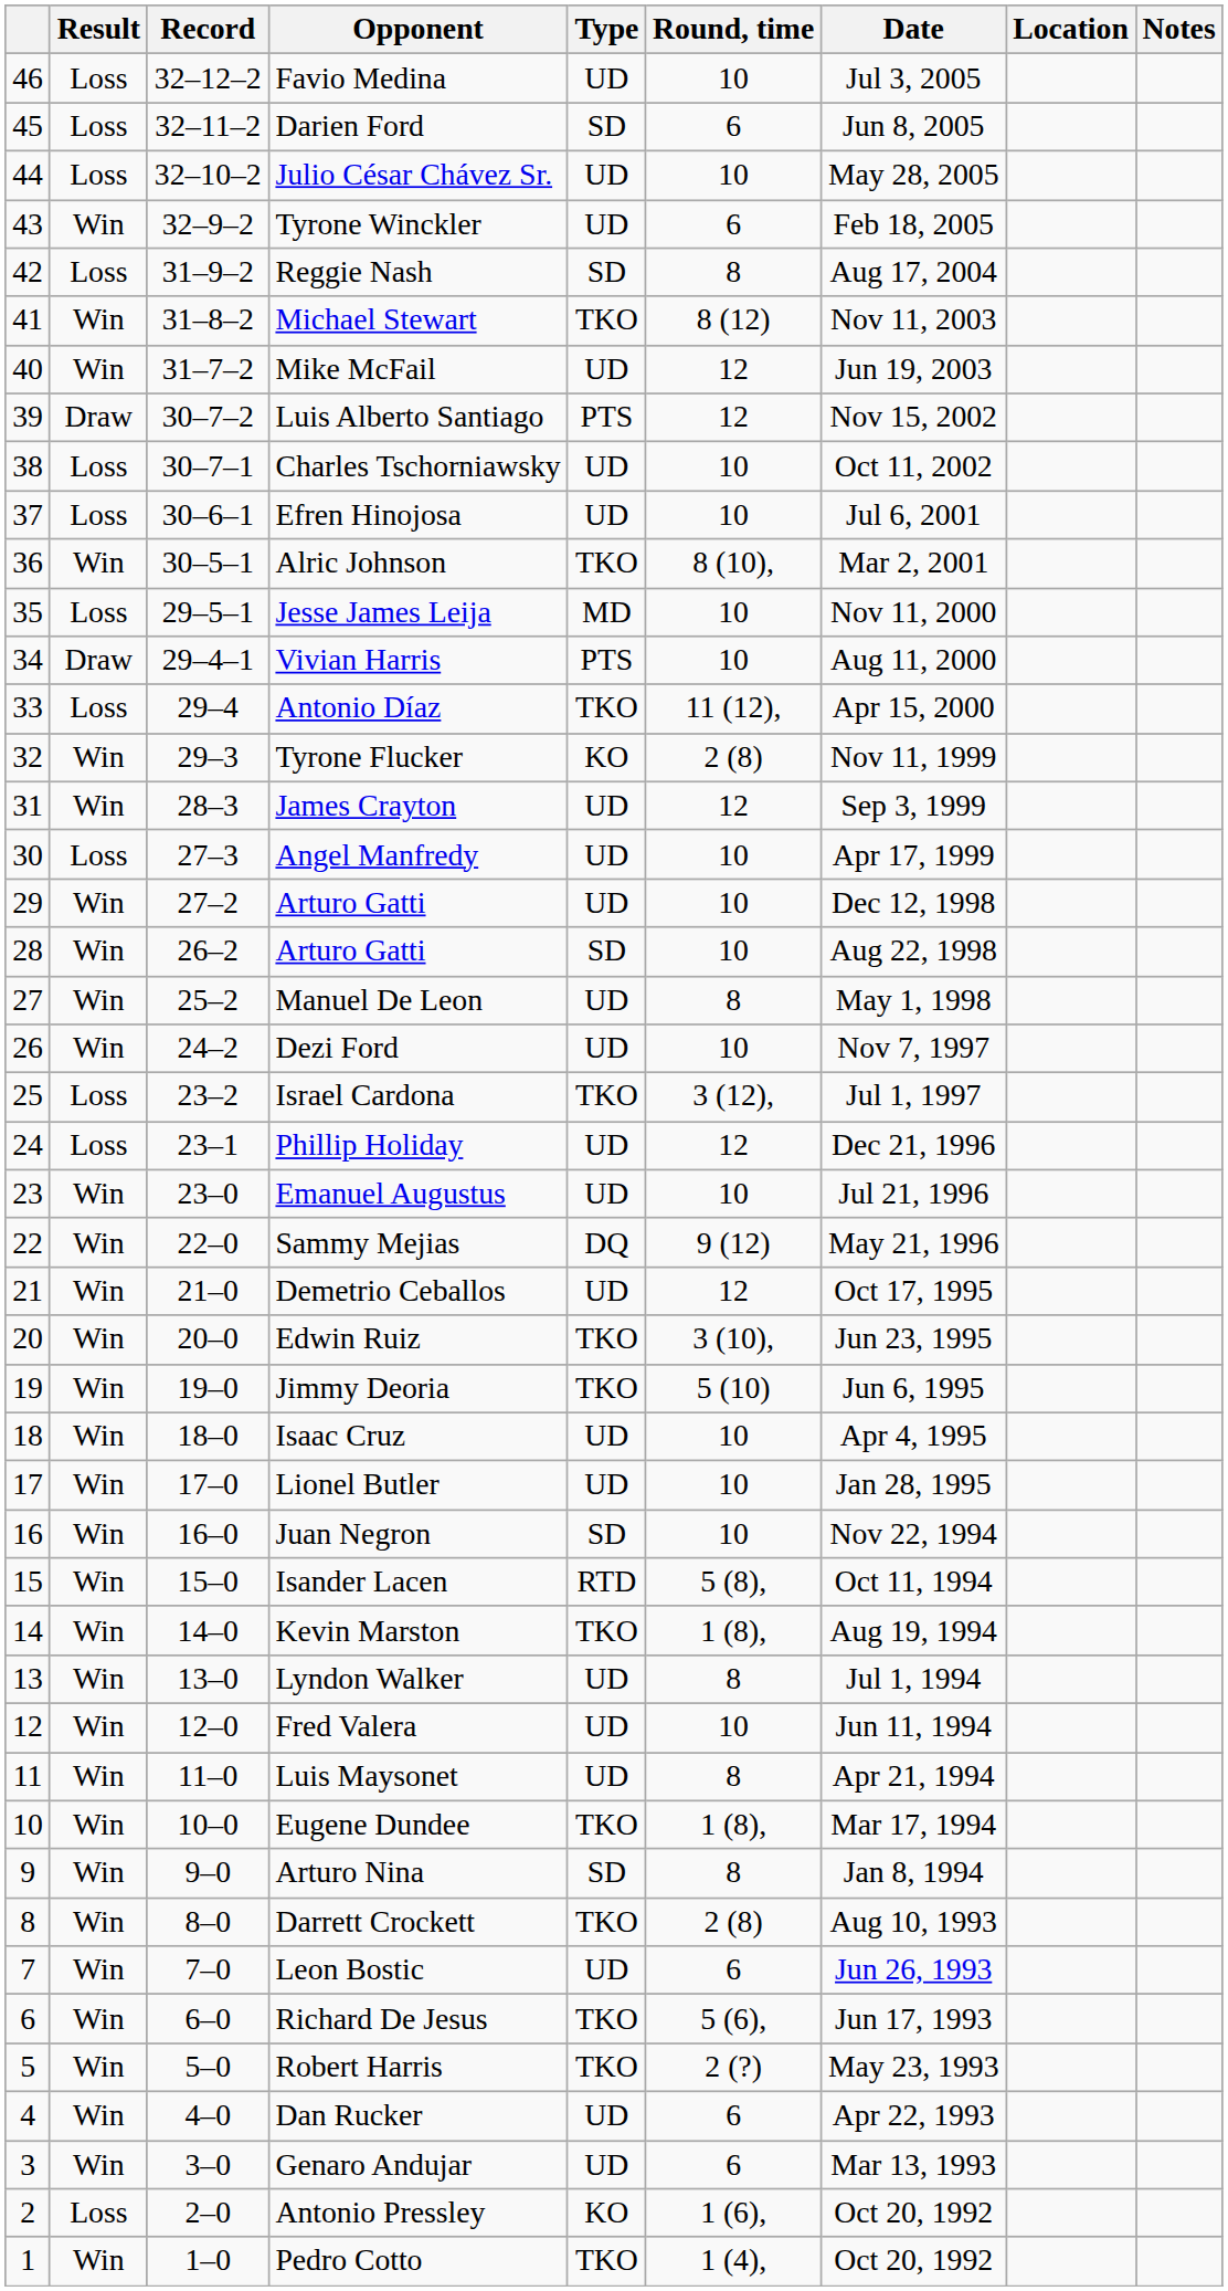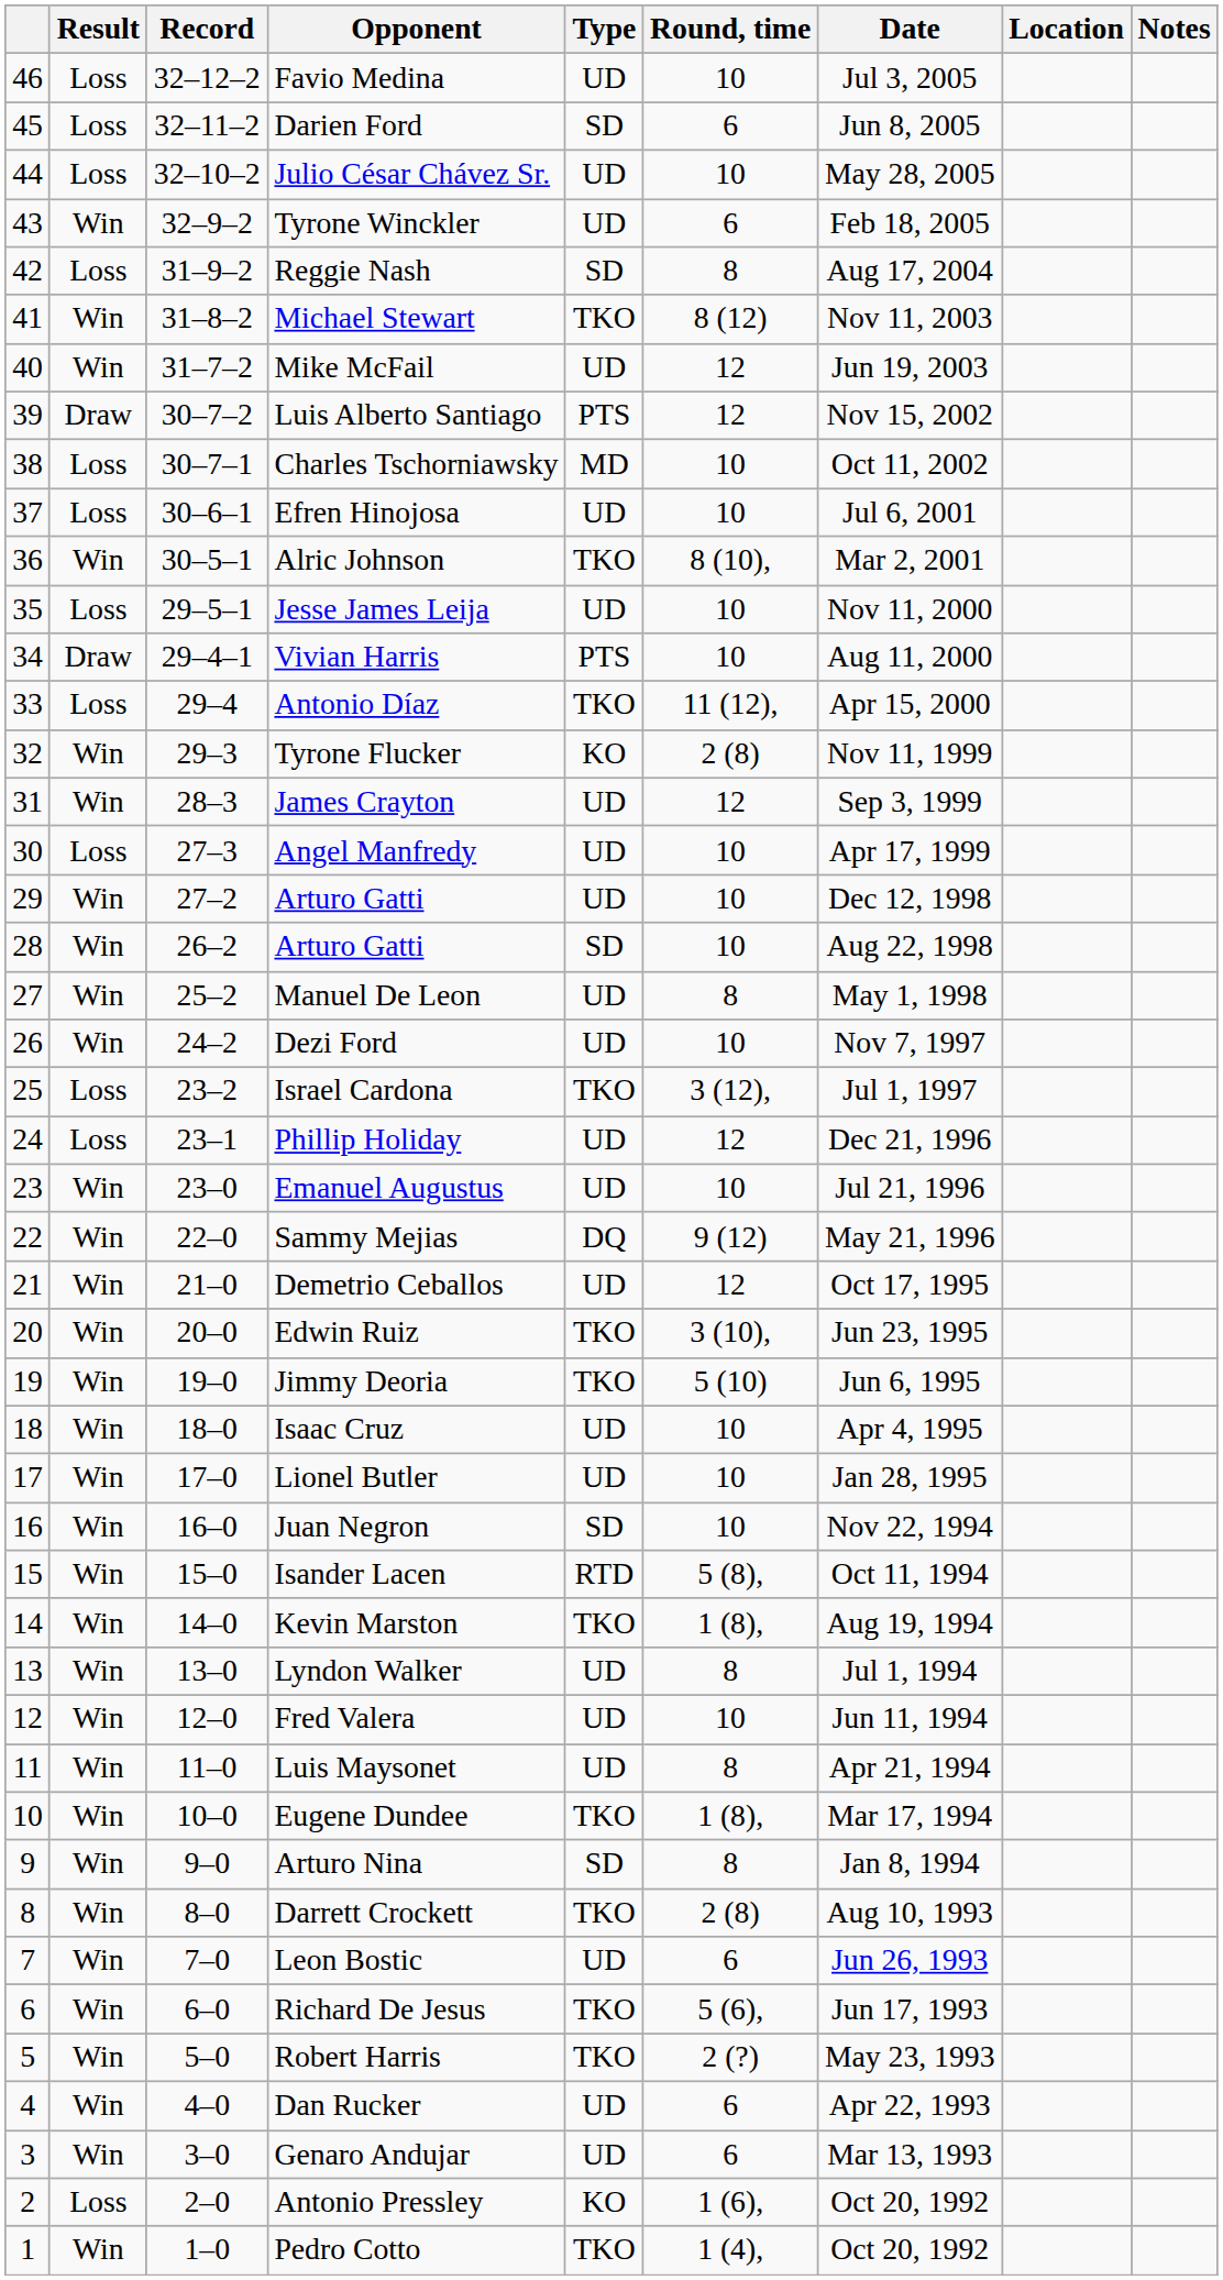 <table class="wikitable" style="text-align:center">
 <tr>
 <th></th>
 <th>Result</th>
 <th>Record</th>
 <th>Opponent</th>
 <th>Type</th>
 <th>Round, time</th>
 <th>Date</th>
 <th>Location</th>
 <th>Notes</th>
 </tr>
 <tr>
 <td>46</td>
 <td>Loss</td>
 <td>32–12–2</td>
 <td align=left>Favio Medina</td>
 <td>UD</td>
 <td>10</td>
 <td>Jul 3, 2005</td>
 <td style="text-align:left;"></td>
 <td></td>
 </tr>
 <tr>
 <td>45</td>
 <td>Loss</td>
 <td>32–11–2</td>
 <td align=left>Darien Ford</td>
 <td>SD</td>
 <td>6</td>
 <td>Jun 8, 2005</td>
 <td style="text-align:left;"></td>
 <td></td>
 </tr>
 <tr>
 <td>44</td>
 <td>Loss</td>
 <td>32–10–2</td>
 <td align=left><a href='#'>Julio César Chávez Sr.</a></td>
 <td>UD</td>
 <td>10</td>
 <td>May 28, 2005</td>
 <td style="text-align:left;"></td>
 <td></td>
 </tr>
 <tr>
 <td>43</td>
 <td>Win</td>
 <td>32–9–2</td>
 <td align=left>Tyrone Winckler</td>
 <td>UD</td>
 <td>6</td>
 <td>Feb 18, 2005</td>
 <td style="text-align:left;"></td>
 <td></td>
 </tr>
 <tr>
 <td>42</td>
 <td>Loss</td>
 <td>31–9–2</td>
 <td align=left>Reggie Nash</td>
 <td>SD</td>
 <td>8</td>
 <td>Aug 17, 2004</td>
 <td style="text-align:left;"></td>
 <td></td>
 </tr>
 <tr>
 <td>41</td>
 <td>Win</td>
 <td>31–8–2</td>
 <td align=left><a href='#'>Michael Stewart</a></td>
 <td>TKO</td>
 <td>8 (12)</td>
 <td>Nov 11, 2003</td>
 <td style="text-align:left;"></td>
 <td style="text-align:left;"></td>
 </tr>
 <tr>
 <td>40</td>
 <td>Win</td>
 <td>31–7–2</td>
 <td align=left>Mike McFail</td>
 <td>UD</td>
 <td>12</td>
 <td>Jun 19, 2003</td>
 <td style="text-align:left;"></td>
 <td></td>
 </tr>
 <tr>
 <td>39</td>
 <td>Draw</td>
 <td>30–7–2</td>
 <td align=left>Luis Alberto Santiago</td>
 <td>PTS</td>
 <td>12</td>
 <td>Nov 15, 2002</td>
 <td style="text-align:left;"></td>
 <td></td>
 </tr>
 <tr>
 <td>38</td>
 <td>Loss</td>
 <td>30–7–1</td>
 <td align=left>Charles Tschorniawsky</td>
-<td>UD</td>
+<td>MD</td>
 <td>10</td>
 <td>Oct 11, 2002</td>
 <td style="text-align:left;"></td>
 <td></td>
 </tr>
 <tr>
 <td>37</td>
 <td>Loss</td>
 <td>30–6–1</td>
 <td align=left>Efren Hinojosa</td>
 <td>UD</td>
 <td>10</td>
 <td>Jul 6, 2001</td>
 <td style="text-align:left;"></td>
 <td></td>
 </tr>
 <tr>
 <td>36</td>
 <td>Win</td>
 <td>30–5–1</td>
 <td align=left>Alric Johnson</td>
 <td>TKO</td>
 <td>8 (10), </td>
 <td>Mar 2, 2001</td>
 <td style="text-align:left;"></td>
 <td></td>
 </tr>
 <tr>
 <td>35</td>
 <td>Loss</td>
 <td>29–5–1</td>
 <td align=left><a href='#'>Jesse James Leija</a></td>
-<td>MD</td>
+<td>UD</td>
 <td>10</td>
 <td>Nov 11, 2000</td>
 <td style="text-align:left;"></td>
 <td></td>
 </tr>
 <tr>
 <td>34</td>
 <td>Draw</td>
 <td>29–4–1</td>
 <td align=left><a href='#'>Vivian Harris</a></td>
 <td>PTS</td>
 <td>10</td>
 <td>Aug 11, 2000</td>
 <td style="text-align:left;"></td>
 <td></td>
 </tr>
 <tr>
 <td>33</td>
 <td>Loss</td>
 <td>29–4</td>
 <td align=left><a href='#'>Antonio Díaz</a></td>
 <td>TKO</td>
 <td>11 (12), </td>
 <td>Apr 15, 2000</td>
 <td style="text-align:left;"></td>
 <td style="text-align:left;"></td>
 </tr>
 <tr>
 <td>32</td>
 <td>Win</td>
 <td>29–3</td>
 <td align=left>Tyrone Flucker</td>
 <td>KO</td>
 <td>2 (8)</td>
 <td>Nov 11, 1999</td>
 <td style="text-align:left;"></td>
 <td></td>
 </tr>
 <tr>
 <td>31</td>
 <td>Win</td>
 <td>28–3</td>
 <td align=left><a href='#'>James Crayton</a></td>
 <td>UD</td>
 <td>12</td>
 <td>Sep 3, 1999</td>
 <td style="text-align:left;"></td>
 <td style="text-align:left;"></td>
 </tr>
 <tr>
 <td>30</td>
 <td>Loss</td>
 <td>27–3</td>
 <td align=left><a href='#'>Angel Manfredy</a></td>
 <td>UD</td>
 <td>10</td>
 <td>Apr 17, 1999</td>
 <td style="text-align:left;"></td>
 <td></td>
 </tr>
 <tr>
 <td>29</td>
 <td>Win</td>
 <td>27–2</td>
 <td align=left><a href='#'>Arturo Gatti</a></td>
 <td>UD</td>
 <td>10</td>
 <td>Dec 12, 1998</td>
 <td style="text-align:left;"></td>
 <td></td>
 </tr>
 <tr>
 <td>28</td>
 <td>Win</td>
 <td>26–2</td>
 <td align=left><a href='#'>Arturo Gatti</a></td>
 <td>SD</td>
 <td>10</td>
 <td>Aug 22, 1998</td>
 <td style="text-align:left;"></td>
 <td></td>
 </tr>
 <tr>
 <td>27</td>
 <td>Win</td>
 <td>25–2</td>
 <td align=left>Manuel De Leon</td>
 <td>UD</td>
 <td>8</td>
 <td>May 1, 1998</td>
 <td style="text-align:left;"></td>
 <td></td>
 </tr>
 <tr>
 <td>26</td>
 <td>Win</td>
 <td>24–2</td>
 <td align=left>Dezi Ford</td>
 <td>UD</td>
 <td>10</td>
 <td>Nov 7, 1997</td>
 <td style="text-align:left;"></td>
 <td></td>
 </tr>
 <tr>
 <td>25</td>
 <td>Loss</td>
 <td>23–2</td>
 <td align=left>Israel Cardona</td>
 <td>TKO</td>
 <td>3 (12), </td>
 <td>Jul 1, 1997</td>
 <td style="text-align:left;"></td>
 <td style="text-align:left;"></td>
 </tr>
 <tr>
 <td>24</td>
 <td>Loss</td>
 <td>23–1</td>
 <td align=left><a href='#'>Phillip Holiday</a></td>
 <td>UD</td>
 <td>12</td>
 <td>Dec 21, 1996</td>
 <td style="text-align:left;"></td>
 <td style="text-align:left;"></td>
 </tr>
 <tr>
 <td>23</td>
 <td>Win</td>
 <td>23–0</td>
 <td align=left><a href='#'>Emanuel Augustus</a></td>
 <td>UD</td>
 <td>10</td>
 <td>Jul 21, 1996</td>
 <td style="text-align:left;"></td>
 <td></td>
 </tr>
 <tr>
 <td>22</td>
 <td>Win</td>
 <td>22–0</td>
 <td align=left>Sammy Mejias</td>
 <td>DQ</td>
 <td>9 (12)</td>
 <td>May 21, 1996</td>
 <td style="text-align:left;"></td>
 <td style="text-align:left;"></td>
 </tr>
 <tr>
 <td>21</td>
 <td>Win</td>
 <td>21–0</td>
 <td align=left>Demetrio Ceballos</td>
 <td>UD</td>
 <td>12</td>
 <td>Oct 17, 1995</td>
 <td style="text-align:left;"></td>
 <td style="text-align:left;"></td>
 </tr>
 <tr>
 <td>20</td>
 <td>Win</td>
 <td>20–0</td>
 <td align=left>Edwin Ruiz</td>
 <td>TKO</td>
 <td>3 (10), </td>
 <td>Jun 23, 1995</td>
 <td style="text-align:left;"></td>
 <td></td>
 </tr>
 <tr>
 <td>19</td>
 <td>Win</td>
 <td>19–0</td>
 <td align=left>Jimmy Deoria</td>
 <td>TKO</td>
 <td>5 (10)</td>
 <td>Jun 6, 1995</td>
 <td style="text-align:left;"></td>
 <td></td>
 </tr>
 <tr>
 <td>18</td>
 <td>Win</td>
 <td>18–0</td>
 <td align=left>Isaac Cruz</td>
 <td>UD</td>
 <td>10</td>
 <td>Apr 4, 1995</td>
 <td style="text-align:left;"></td>
 <td></td>
 </tr>
 <tr>
 <td>17</td>
 <td>Win</td>
 <td>17–0</td>
 <td align=left>Lionel Butler</td>
 <td>UD</td>
 <td>10</td>
 <td>Jan 28, 1995</td>
 <td style="text-align:left;"></td>
 <td></td>
 </tr>
 <tr>
 <td>16</td>
 <td>Win</td>
 <td>16–0</td>
 <td align=left>Juan Negron</td>
 <td>SD</td>
 <td>10</td>
 <td>Nov 22, 1994</td>
 <td style="text-align:left;"></td>
 <td></td>
 </tr>
 <tr>
 <td>15</td>
 <td>Win</td>
 <td>15–0</td>
 <td align=left>Isander Lacen</td>
 <td>RTD</td>
 <td>5 (8), </td>
 <td>Oct 11, 1994</td>
 <td style="text-align:left;"></td>
 <td></td>
 </tr>
 <tr>
 <td>14</td>
 <td>Win</td>
 <td>14–0</td>
 <td align=left>Kevin Marston</td>
 <td>TKO</td>
 <td>1 (8), </td>
 <td>Aug 19, 1994</td>
 <td style="text-align:left;"></td>
 <td></td>
 </tr>
 <tr>
 <td>13</td>
 <td>Win</td>
 <td>13–0</td>
 <td align=left>Lyndon Walker</td>
 <td>UD</td>
 <td>8</td>
 <td>Jul 1, 1994</td>
 <td style="text-align:left;"></td>
 <td></td>
 </tr>
 <tr>
 <td>12</td>
 <td>Win</td>
 <td>12–0</td>
 <td align=left>Fred Valera</td>
 <td>UD</td>
 <td>10</td>
 <td>Jun 11, 1994</td>
 <td style="text-align:left;"></td>
 <td></td>
 </tr>
 <tr>
 <td>11</td>
 <td>Win</td>
 <td>11–0</td>
 <td align=left>Luis Maysonet</td>
 <td>UD</td>
 <td>8</td>
 <td>Apr 21, 1994</td>
 <td style="text-align:left;"></td>
 <td></td>
 </tr>
 <tr>
 <td>10</td>
 <td>Win</td>
 <td>10–0</td>
 <td align=left>Eugene Dundee</td>
 <td>TKO</td>
 <td>1 (8), </td>
 <td>Mar 17, 1994</td>
 <td style="text-align:left;"></td>
 <td></td>
 </tr>
 <tr>
 <td>9</td>
 <td>Win</td>
 <td>9–0</td>
 <td align=left>Arturo Nina</td>
 <td>SD</td>
 <td>8</td>
 <td>Jan 8, 1994</td>
 <td style="text-align:left;"></td>
 <td></td>
 </tr>
 <tr>
 <td>8</td>
 <td>Win</td>
 <td>8–0</td>
 <td align=left>Darrett Crockett</td>
 <td>TKO</td>
 <td>2 (8)</td>
 <td>Aug 10, 1993</td>
 <td style="text-align:left;"></td>
 <td></td>
 </tr>
 <tr>
 <td>7</td>
 <td>Win</td>
 <td>7–0</td>
 <td align=left>Leon Bostic</td>
 <td>UD</td>
 <td>6</td>
 <td><a href='#'>Jun 26, 1993</a></td>
 <td style="text-align:left;"></td>
 <td></td>
 </tr>
 <tr>
 <td>6</td>
 <td>Win</td>
 <td>6–0</td>
 <td align=left>Richard De Jesus</td>
 <td>TKO</td>
 <td>5 (6), </td>
 <td>Jun 17, 1993</td>
 <td style="text-align:left;"></td>
 <td></td>
 </tr>
 <tr>
 <td>5</td>
 <td>Win</td>
 <td>5–0</td>
 <td align=left>Robert Harris</td>
 <td>TKO</td>
 <td>2 (?)</td>
 <td>May 23, 1993</td>
 <td style="text-align:left;"></td>
 <td></td>
 </tr>
 <tr>
 <td>4</td>
 <td>Win</td>
 <td>4–0</td>
 <td align=left>Dan Rucker</td>
 <td>UD</td>
 <td>6</td>
 <td>Apr 22, 1993</td>
 <td style="text-align:left;"></td>
 <td></td>
 </tr>
 <tr>
 <td>3</td>
 <td>Win</td>
 <td>3–0</td>
 <td align=left>Genaro Andujar</td>
 <td>UD</td>
 <td>6</td>
 <td>Mar 13, 1993</td>
 <td style="text-align:left;"></td>
 <td></td>
 </tr>
 <tr>
 <td>2</td>
 <td>Loss</td>
 <td>2–0</td>
 <td align=left>Antonio Pressley</td>
 <td>KO</td>
 <td>1 (6), </td>
 <td>Oct 20, 1992</td>
 <td style="text-align:left;"></td>
 <td></td>
 </tr>
 <tr>
 <td>1</td>
 <td>Win</td>
 <td>1–0</td>
 <td align=left>Pedro Cotto</td>
 <td>TKO</td>
 <td>1 (4), </td>
 <td>Oct 20, 1992</td>
 <td style="text-align:left;"></td>
 <td></td>
 </tr>
 <tr>
 </tr>
 </table>
